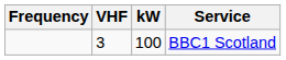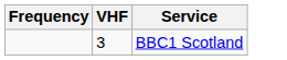 <table class="wikitable sortable">
 <tr>
 <th>Frequency</th>
 <th>VHF</th>
-<th>kW</th>
 <th>Service</th>
 </tr>
 <tr>
 <td></td>
 <td>3</td>
-<td>100</td>
 <td><a href='#'>BBC1 Scotland</a></td>
 </tr>
 </table>
